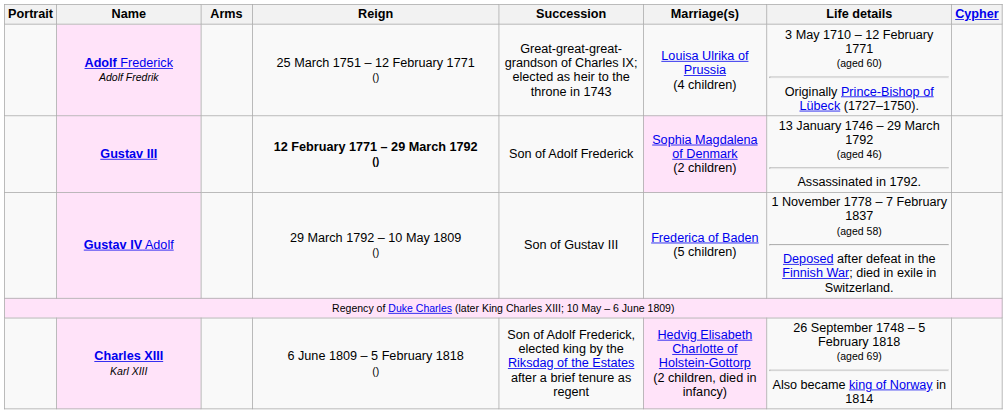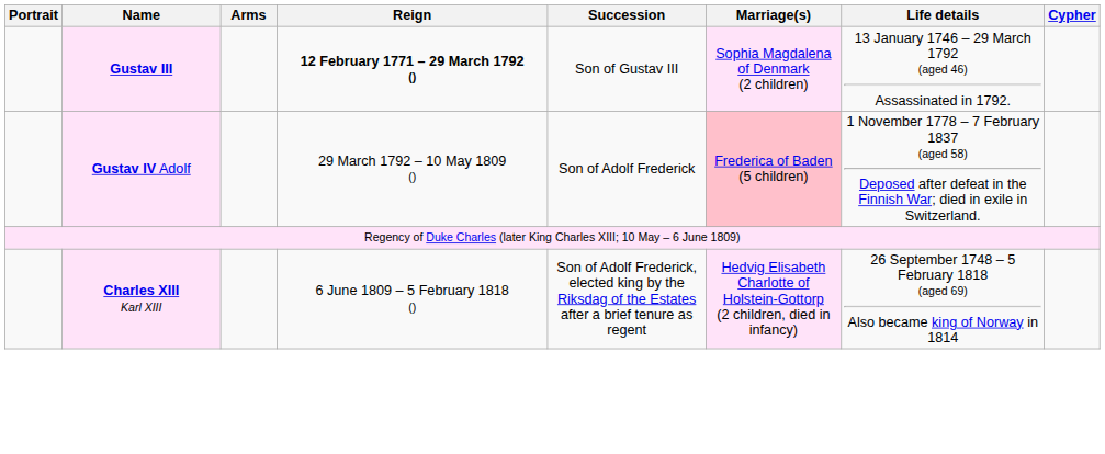 <table class="wikitable" style="text-align:center; width:100%;">
 <tr>
 <th width="5%">Portrait</th>
 <th width="14%">Name</th>
 <th width="5%">Arms</th>
 <th width="24%">Reign</th>
 <th width="14%">Succession</th>
 <th width="12%">Marriage(s)</th>
 <th width="18%">Life details</th>
 <th width="3%"><a href='#'>Cypher</a></th>
 </tr>
 <tr>
 <td></td>
-<td style="background-color: #ffe3f9"><a href='#'><strong>Adolf</strong> Frederick</a><br><small><em>Adolf Fredrik</em></small></td>
-<td></td>
-<td>25 March 1751 – 12 February 1771<br><small>()</small></td>
-<td>Great-great-great-grandson of Charles IX; elected as heir to the throne in 1743</td>
-<td><a href='#'>Louisa Ulrika of Prussia</a><br>(4 children)</td>
-<td>3 May 1710 – 12 February 1771<br><small>(aged 60)</small><hr>Originally <a href='#'>Prince-Bishop of Lübeck</a> (1727–1750).</td>
-<td></td>
-</tr>
-<tr>
-<td></td>
 <td style="background-color: #ffe3f9"><strong><a href='#'>Gustav III</a></strong></td>
 <td><br></td>
 <td><strong>12 February 1771 – 29 March 1792<br><small>()</small></strong></td>
-<td>Son of Adolf Frederick</td>
+<td>Son of Gustav III</td>
 <td style="background-color: #ffe3f9"><a href='#'>Sophia Magdalena of Denmark</a><br>(2 children)</td>
 <td>13 January 1746 – 29 March 1792<br><small>(aged 46)</small><hr>Assassinated in 1792.</td>
 <td></td>
 </tr>
 <tr>
 <td></td>
 <td style="background-color: #ffe3f9"><a href='#'><strong>Gustav IV</strong> Adolf</a></td>
 <td></td>
 <td>29 March 1792 – 10 May 1809<br><small>()</small></td>
-<td>Son of Gustav III</td>
-<td><a href='#'>Frederica of Baden</a><br>(5 children)</td>
+<td>Son of Adolf Frederick</td>
+<td style="background: pink;"><a href='#'>Frederica of Baden</a><br>(5 children)</td>
 <td>1 November 1778 – 7 February 1837<br><small>(aged 58)</small><hr><a href='#'>Deposed</a> after defeat in the <a href='#'>Finnish War</a>; died in exile in Switzerland.</td>
 <td></td>
 </tr>
 <tr>
 <td colspan=8 style="background-color: #ffe3f9"><small>Regency of <a href='#'>Duke Charles</a> (later King Charles XIII; 10 May – 6 June 1809)</small></td>
 </tr>
 <tr>
 <td></td>
 <td style="background-color: #ffe3f9"><strong><a href='#'>Charles XIII</a></strong><br><small><em>Karl XIII</em></small></td>
 <td></td>
 <td>6 June 1809 – 5 February 1818<br><small>()</small></td>
 <td>Son of Adolf Frederick, elected king by the <a href='#'>Riksdag of the Estates</a> after a brief tenure as regent</td>
 <td style="background-color: #ffe3f9"><a href='#'>Hedvig Elisabeth Charlotte of Holstein-Gottorp</a><br>(2 children, died in infancy)</td>
 <td>26 September 1748 – 5 February 1818<br><small>(aged 69)</small><hr>Also became <a href='#'>king of Norway</a> in 1814</td>
 <td></td>
 </tr>
 </table>
